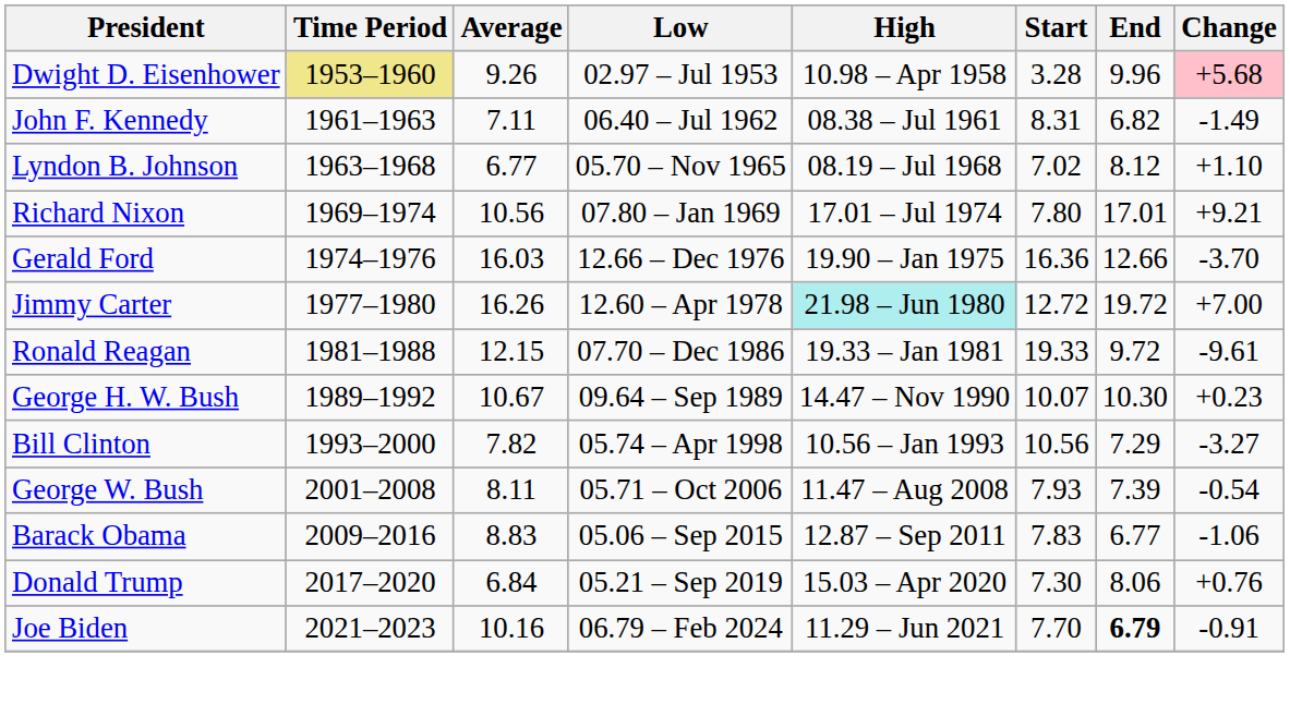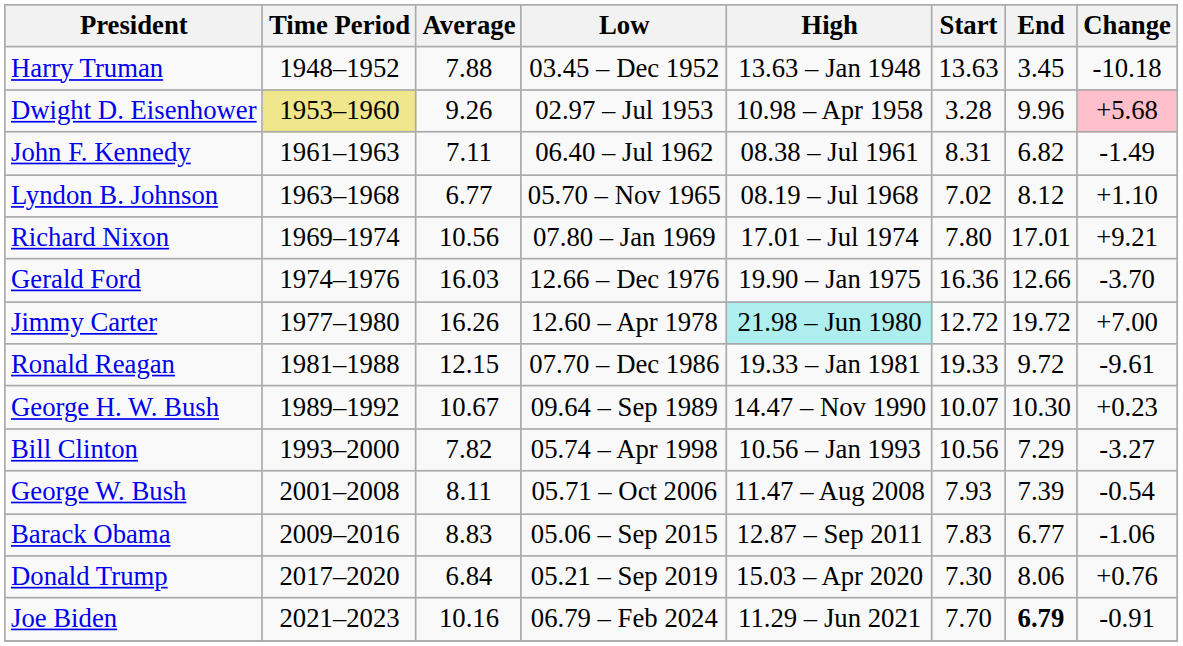 <table class="wikitable sortable">
 <tr>
 <th align="Center">President</th>
 <th>Time Period</th>
 <th>Average</th>
 <th align="Center">Low</th>
 <th align="Center">High</th>
 <th align="Center">Start</th>
 <th align="Center">End</th>
 <th align="Center">Change</th>
+</tr>
+<tr>
+<td><a href='#'>Harry Truman</a></td>
+<td align="Center">1948–1952</td>
+<td align="Center">7.88</td>
+<td align="Center"><span>0</span>3.45 – Dec 1952</td>
+<td align="Center">13.63 – Jan 1948</td>
+<td align="Center">13.63</td>
+<td align="Center">3.45</td>
+<td align="Center">-10.18</td>
 </tr>
 <tr>
 <td><a href='#'>Dwight D. Eisenhower</a></td>
 <td align="Center" style="background: khaki;">1953–1960</td>
 <td align="center">9.26</td>
 <td align="Center"><span>0</span>2.97 – Jul 1953</td>
 <td align="Center">10.98 – Apr 1958</td>
 <td align="Center">3.28</td>
 <td align="Center">9.96</td>
 <td align="Center" style="background: pink;">+5.68</td>
 </tr>
 <tr>
 <td><a href='#'>John F. Kennedy</a></td>
 <td align="Center">1961–1963</td>
 <td align="center">7.11</td>
 <td align="Center"><span>0</span>6.40 – Jul 1962</td>
 <td align="Center"><span>0</span>8.38 – Jul 1961</td>
 <td align="Center">8.31</td>
 <td align="Center">6.82</td>
 <td align="Center">-1.49</td>
 </tr>
 <tr>
 <td><a href='#'>Lyndon B. Johnson</a></td>
 <td align="Center">1963–1968</td>
 <td align="center">6.77</td>
 <td align="Center"><span>0</span>5.70 – Nov 1965</td>
 <td align="Center"><span>0</span>8.19 – Jul 1968</td>
 <td align="Center">7.02</td>
 <td align="Center">8.12</td>
 <td align="Center">+1.10</td>
 </tr>
 <tr>
 <td><a href='#'>Richard Nixon</a></td>
 <td align="Center">1969–1974</td>
 <td align="center">10.56</td>
 <td align="Center"><span>0</span>7.80 – Jan 1969</td>
 <td align="Center">17.01 – Jul 1974</td>
 <td align="Center">7.80</td>
 <td align="Center">17.01</td>
 <td align="Center">+9.21</td>
 </tr>
 <tr>
 <td><a href='#'>Gerald Ford</a></td>
 <td align="Center">1974–1976</td>
 <td align="center">16.03</td>
 <td align="Center">12.66 – Dec 1976</td>
 <td align="Center">19.90 – Jan 1975</td>
 <td align="Center">16.36</td>
 <td align="Center">12.66</td>
 <td align="Center">-3.70</td>
 </tr>
 <tr>
 <td><a href='#'>Jimmy Carter</a></td>
 <td align="Center">1977–1980</td>
 <td align="center">16.26</td>
 <td align="Center">12.60 – Apr 1978</td>
 <td align="Center" style="background: paleturquoise;">21.98 – Jun 1980</td>
 <td align="Center">12.72</td>
 <td align="Center">19.72</td>
 <td align="Center">+7.00</td>
 </tr>
 <tr>
 <td><a href='#'>Ronald Reagan</a></td>
 <td align="Center">1981–1988</td>
 <td align="center">12.15</td>
 <td align="Center"><span>0</span>7.70 – Dec 1986</td>
 <td align="Center">19.33 – Jan 1981</td>
 <td align="Center">19.33</td>
 <td align="Center">9.72</td>
 <td align="Center">-9.61</td>
 </tr>
 <tr>
 <td><a href='#'>George H. W. Bush</a></td>
 <td align="Center">1989–1992</td>
 <td align="center">10.67</td>
 <td align="Center"><span>0</span>9.64 – Sep 1989</td>
 <td align="Center">14.47 – Nov 1990</td>
 <td align="Center">10.07</td>
 <td align="Center">10.30</td>
 <td align="Center">+0.23</td>
 </tr>
 <tr>
 <td><a href='#'>Bill Clinton</a></td>
 <td align="Center">1993–2000</td>
 <td align="center">7.82</td>
 <td align="Center"><span>0</span>5.74 – Apr 1998</td>
 <td align="Center">10.56 – Jan 1993</td>
 <td align="Center">10.56</td>
 <td align="Center">7.29</td>
 <td align="Center">-3.27</td>
 </tr>
 <tr>
 <td><a href='#'>George W. Bush</a></td>
 <td align="Center">2001–2008</td>
 <td align="center">8.11</td>
 <td align="Center"><span>0</span>5.71 – Oct 2006</td>
 <td align="Center">11.47 – Aug 2008</td>
 <td align="Center">7.93</td>
 <td align="Center">7.39</td>
 <td align="Center">-0.54</td>
 </tr>
 <tr>
 <td><a href='#'>Barack Obama</a></td>
 <td align="Center">2009–2016</td>
 <td align="center">8.83</td>
 <td align="Center"><span>0</span>5.06 – Sep 2015 <br></td>
 <td align="Center">12.87 – Sep 2011</td>
 <td align="Center">7.83</td>
 <td align="Center">6.77</td>
 <td align="Center">-1.06</td>
 </tr>
 <tr>
 <td><a href='#'>Donald Trump</a></td>
 <td align="Center">2017–2020</td>
 <td align="center">6.84</td>
 <td align="Center"><span>0</span>5.21 – Sep 2019 <br></td>
 <td align="Center">15.03 – Apr 2020</td>
 <td align="Center">7.30</td>
 <td align="Center">8.06</td>
 <td align="Center">+0.76</td>
 </tr>
 <tr>
 <td><a href='#'>Joe Biden</a></td>
 <td align="Center">2021–2023</td>
 <td align="center">10.16</td>
 <td align="Center"><span>0</span>6.79 – Feb 2024 <br></td>
 <td align="Center">11.29 – Jun 2021</td>
 <td align="Center">7.70</td>
 <td align="Center"><strong>6.79</strong></td>
 <td align="Center">-0.91</td>
 </tr>
 <tr>
 </tr>
 </table>
